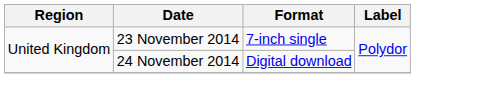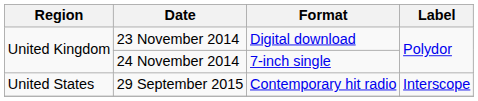 <table class=wikitable>
 <tr>
 <th>Region</th>
 <th>Date</th>
 <th>Format</th>
 <th>Label</th>
 </tr>
 <tr>
 <td rowspan="2">United Kingdom</td>
 <td>23 November 2014</td>
-<td><a href='#'>7-inch single</a></td>
+<td><a href='#'>Digital download</a></td>
 <td rowspan="2"><a href='#'>Polydor</a></td>
 </tr>
 <tr>
 <td>24 November 2014</td>
-<td><a href='#'>Digital download</a></td>
+<td><a href='#'>7-inch single</a></td>
+</tr>
+<tr>
+<td>United States</td>
+<td>29 September 2015</td>
+<td><a href='#'>Contemporary hit radio</a></td>
+<td><a href='#'>Interscope</a></td>
 </tr>
 <tr>
 </tr>
 </table>
